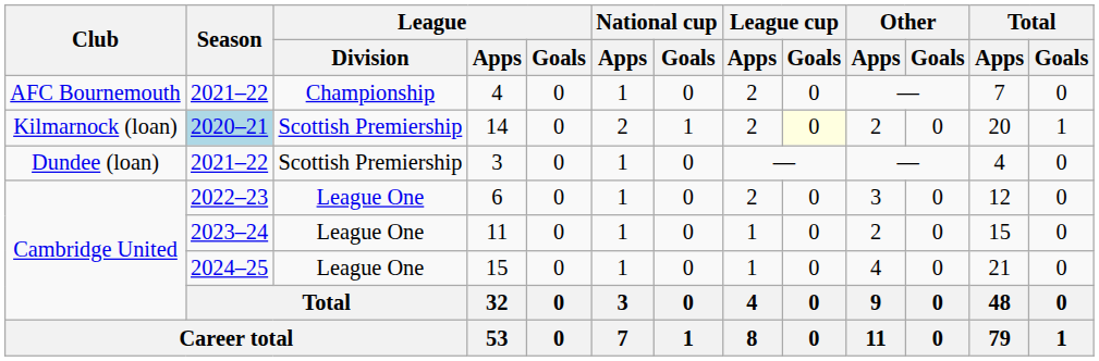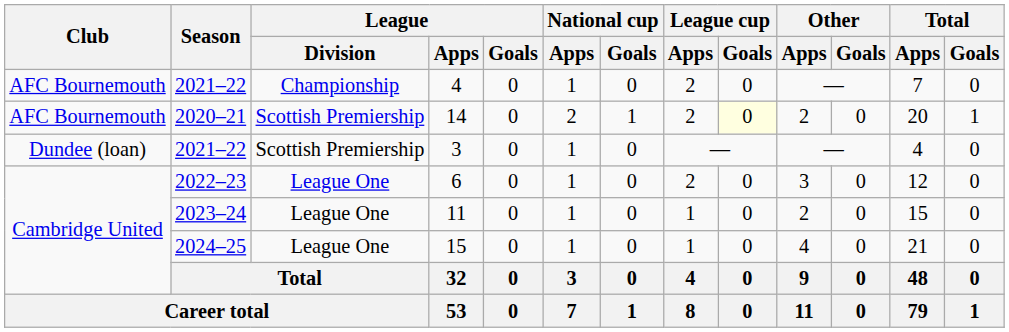 <table class="wikitable" style="text-align: center;">
 <tr>
 <th rowspan="2">Club</th>
 <th rowspan="2">Season</th>
 <th colspan="3">League</th>
 <th colspan="2">National cup</th>
 <th colspan="2">League cup</th>
 <th colspan="2">Other</th>
 <th colspan="2">Total</th>
 </tr>
 <tr>
 <th>Division</th>
 <th>Apps</th>
 <th>Goals</th>
 <th>Apps</th>
 <th>Goals</th>
 <th>Apps</th>
 <th>Goals</th>
 <th>Apps</th>
 <th>Goals</th>
 <th>Apps</th>
 <th>Goals</th>
 </tr>
 <tr>
 <td><a href='#'>AFC Bournemouth</a></td>
 <td><a href='#'>2021–22</a></td>
 <td><a href='#'>Championship</a></td>
 <td>4</td>
 <td>0</td>
 <td>1</td>
 <td>0</td>
 <td>2</td>
 <td>0</td>
 <td colspan="2">—</td>
 <td>7</td>
 <td>0</td>
 </tr>
 <tr>
-<td><a href='#'>Kilmarnock</a> (loan)</td>
-<td style="background: lightblue;"><a href='#'>2020–21</a></td>
+<td><a href='#'>AFC Bournemouth</a></td>
+<td><a href='#'>2020–21</a></td>
 <td><a href='#'>Scottish Premiership</a></td>
 <td>14</td>
 <td>0</td>
 <td>2</td>
 <td>1</td>
 <td>2</td>
 <td style="background: lightyellow;">0</td>
 <td>2</td>
 <td>0</td>
 <td>20</td>
 <td>1</td>
 </tr>
 <tr>
 <td><a href='#'>Dundee</a> (loan)</td>
 <td><a href='#'>2021–22</a></td>
 <td>Scottish Premiership</td>
 <td>3</td>
 <td>0</td>
 <td>1</td>
 <td>0</td>
 <td colspan="2">—</td>
 <td colspan="2">—</td>
 <td>4</td>
 <td>0</td>
 </tr>
 <tr>
 <td rowspan=4><a href='#'>Cambridge United</a></td>
 <td><a href='#'>2022–23</a></td>
 <td><a href='#'>League One</a></td>
 <td>6</td>
 <td>0</td>
 <td>1</td>
 <td>0</td>
 <td>2</td>
 <td>0</td>
 <td>3</td>
 <td>0</td>
 <td>12</td>
 <td>0</td>
 </tr>
 <tr>
 <td><a href='#'>2023–24</a></td>
 <td>League One</td>
 <td>11</td>
 <td>0</td>
 <td>1</td>
 <td>0</td>
 <td>1</td>
 <td>0</td>
 <td>2</td>
 <td>0</td>
 <td>15</td>
 <td>0</td>
 </tr>
 <tr>
 <td><a href='#'>2024–25</a></td>
 <td>League One</td>
 <td>15</td>
 <td>0</td>
 <td>1</td>
 <td>0</td>
 <td>1</td>
 <td>0</td>
 <td>4</td>
 <td>0</td>
 <td>21</td>
 <td>0</td>
 </tr>
 <tr>
 <th colspan="2">Total</th>
 <th>32</th>
 <th>0</th>
 <th>3</th>
 <th>0</th>
 <th>4</th>
 <th>0</th>
 <th>9</th>
 <th>0</th>
 <th>48</th>
 <th>0</th>
 </tr>
 <tr>
 <th colspan="3">Career total</th>
 <th>53</th>
 <th>0</th>
 <th>7</th>
 <th>1</th>
 <th>8</th>
 <th>0</th>
 <th>11</th>
 <th>0</th>
 <th>79</th>
 <th>1</th>
 </tr>
 </table>
